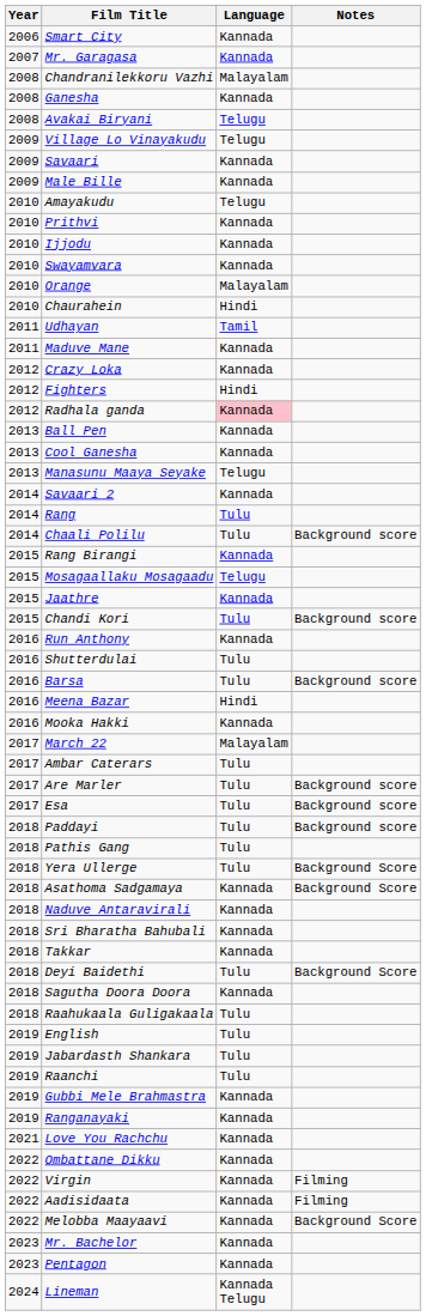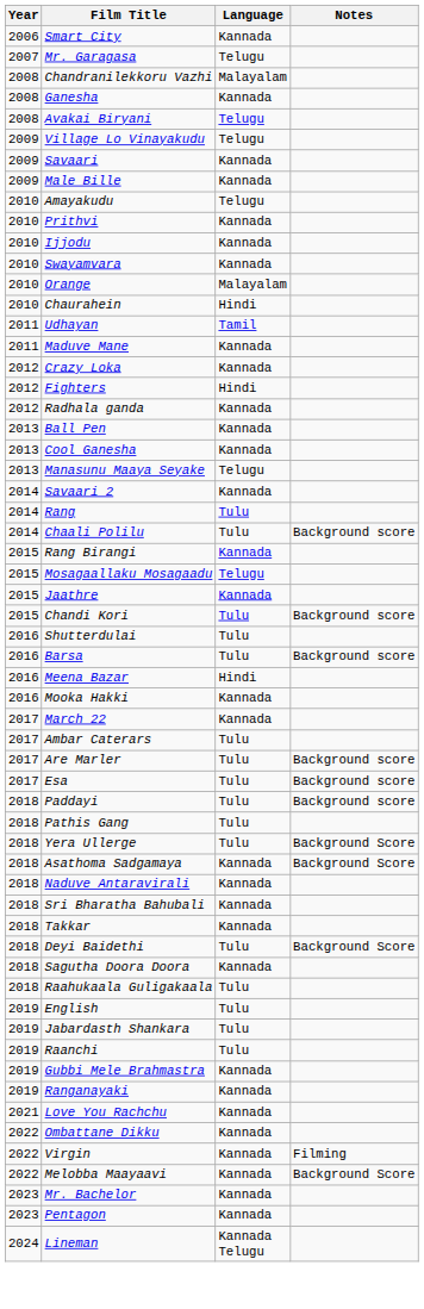 <table class="wikitable" "sortable">
 <tr>
 <th>Year</th>
 <th>Film Title</th>
 <th>Language</th>
 <th>Notes</th>
 </tr>
 <tr>
 <td>2006</td>
 <td><em><a href='#'>Smart City</a></em></td>
 <td>Kannada</td>
 <td></td>
 </tr>
 <tr>
 <td>2007</td>
 <td><em><a href='#'>Mr. Garagasa</a></em></td>
-<td><a href='#'>Kannada</a></td>
+<td>Telugu</td>
 <td></td>
 </tr>
 <tr>
 <td>2008</td>
 <td><em>Chandranilekkoru Vazhi</em></td>
 <td>Malayalam</td>
 <td></td>
 </tr>
 <tr>
 <td>2008</td>
 <td><em><a href='#'>Ganesha</a></em></td>
 <td>Kannada</td>
 <td></td>
 </tr>
 <tr>
 <td>2008</td>
 <td><em><a href='#'>Avakai Biryani</a></em></td>
 <td><a href='#'>Telugu</a></td>
 <td></td>
 </tr>
 <tr>
 <td>2009</td>
 <td><em><a href='#'>Village Lo Vinayakudu</a></em></td>
 <td>Telugu</td>
 <td></td>
 </tr>
 <tr>
 <td>2009</td>
 <td><em><a href='#'>Savaari</a></em></td>
 <td>Kannada</td>
 <td></td>
 </tr>
 <tr>
 <td>2009</td>
 <td><em><a href='#'>Male Bille</a></em></td>
 <td>Kannada</td>
 <td></td>
 </tr>
 <tr>
 <td>2010</td>
 <td><em>Amayakudu</em></td>
 <td>Telugu</td>
 <td></td>
 </tr>
 <tr>
 <td>2010</td>
 <td><em><a href='#'>Prithvi</a></em></td>
 <td>Kannada</td>
 <td></td>
 </tr>
 <tr>
 <td>2010</td>
 <td><em><a href='#'>Ijjodu</a></em></td>
 <td>Kannada</td>
 <td></td>
 </tr>
 <tr>
 <td>2010</td>
 <td><em><a href='#'>Swayamvara</a></em></td>
 <td>Kannada</td>
 <td></td>
 </tr>
 <tr>
 <td>2010</td>
 <td><em><a href='#'>Orange</a></em></td>
 <td>Malayalam</td>
 <td></td>
 </tr>
 <tr>
 <td>2010</td>
 <td><em>Chaurahein</em></td>
 <td>Hindi</td>
 <td></td>
 </tr>
 <tr>
 <td>2011</td>
 <td><em><a href='#'>Udhayan</a></em></td>
 <td><a href='#'>Tamil</a></td>
 <td></td>
 </tr>
 <tr>
 <td>2011</td>
 <td><em><a href='#'>Maduve Mane</a></em></td>
 <td>Kannada</td>
 <td></td>
 </tr>
 <tr>
 <td>2012</td>
 <td><em><a href='#'>Crazy Loka</a></em></td>
 <td>Kannada</td>
 <td></td>
 </tr>
 <tr>
 <td>2012</td>
 <td><em><a href='#'>Fighters</a></em></td>
 <td>Hindi</td>
 <td></td>
 </tr>
 <tr>
 <td>2012</td>
 <td><em>Radhala ganda</em></td>
-<td style="background: pink;">Kannada</td>
+<td>Kannada</td>
 <td></td>
 </tr>
 <tr>
 <td>2013</td>
 <td><em><a href='#'>Ball Pen</a></em></td>
 <td>Kannada</td>
 <td></td>
 </tr>
 <tr>
 <td>2013</td>
 <td><em><a href='#'>Cool Ganesha</a></em></td>
 <td>Kannada</td>
 <td></td>
 </tr>
 <tr>
 <td>2013</td>
 <td><em><a href='#'>Manasunu Maaya Seyake</a></em></td>
 <td>Telugu</td>
 <td></td>
 </tr>
 <tr>
 <td>2014</td>
 <td><em><a href='#'>Savaari 2</a></em></td>
 <td>Kannada</td>
 <td></td>
 </tr>
 <tr>
 <td>2014</td>
 <td><em><a href='#'>Rang</a></em></td>
 <td><a href='#'>Tulu</a></td>
 <td></td>
 </tr>
 <tr>
 <td>2014</td>
 <td><em><a href='#'>Chaali Polilu</a></em></td>
 <td>Tulu</td>
 <td>Background score</td>
 </tr>
 <tr>
 <td>2015</td>
 <td><em>Rang Birangi</em></td>
 <td><a href='#'>Kannada</a></td>
 <td></td>
 </tr>
 <tr>
 <td>2015</td>
 <td><em><a href='#'>Mosagaallaku Mosagaadu</a></em></td>
 <td><a href='#'>Telugu</a></td>
 <td></td>
 </tr>
 <tr>
 <td>2015</td>
 <td><em><a href='#'>Jaathre</a></em></td>
 <td><a href='#'>Kannada</a></td>
 <td></td>
 </tr>
 <tr>
 <td>2015</td>
 <td><em>Chandi Kori</em></td>
 <td><a href='#'>Tulu</a></td>
 <td>Background score</td>
 </tr>
 <tr>
 <td>2016</td>
-<td><em><a href='#'>Run Anthony</a></em></td>
-<td>Kannada</td>
-<td></td>
-</tr>
-<tr>
-<td>2016</td>
 <td><em>Shutterdulai</em></td>
 <td>Tulu</td>
 <td></td>
 </tr>
 <tr>
 <td>2016</td>
 <td><em><a href='#'>Barsa</a></em></td>
 <td>Tulu</td>
 <td>Background score</td>
 </tr>
 <tr>
 <td>2016</td>
 <td><em><a href='#'>Meena Bazar</a></em></td>
 <td>Hindi</td>
 <td></td>
 </tr>
 <tr>
 <td>2016</td>
 <td><em>Mooka Hakki</em></td>
 <td>Kannada</td>
 <td></td>
 </tr>
 <tr>
 <td>2017</td>
 <td><em><a href='#'>March 22</a></em></td>
-<td>Malayalam</td>
+<td>Kannada</td>
 <td></td>
 </tr>
 <tr>
 <td>2017</td>
 <td><em>Ambar Caterars</em></td>
 <td>Tulu</td>
 <td></td>
 </tr>
 <tr>
 <td>2017</td>
 <td><em>Are Marler</em></td>
 <td>Tulu</td>
 <td>Background score</td>
 </tr>
 <tr>
 <td>2017</td>
 <td><em>Esa</em></td>
 <td>Tulu</td>
 <td>Background score</td>
 </tr>
 <tr>
 <td>2018</td>
 <td><em>Paddayi</em></td>
 <td>Tulu</td>
 <td>Background score</td>
 </tr>
 <tr>
 <td>2018</td>
 <td><em>Pathis Gang</em></td>
 <td>Tulu</td>
 <td></td>
 </tr>
 <tr>
 <td>2018</td>
 <td><em>Yera Ullerge</em></td>
 <td>Tulu</td>
 <td>Background Score</td>
 </tr>
 <tr>
 <td>2018</td>
 <td><em>Asathoma Sadgamaya</em></td>
 <td>Kannada</td>
 <td>Background Score</td>
 </tr>
 <tr>
 <td>2018</td>
 <td><em><a href='#'>Naduve Antaravirali</a></em></td>
 <td>Kannada</td>
 <td></td>
 </tr>
 <tr>
 <td>2018</td>
 <td><em>Sri Bharatha Bahubali</em></td>
 <td>Kannada</td>
 <td></td>
 </tr>
 <tr>
 <td>2018</td>
 <td><em>Takkar</em></td>
 <td>Kannada</td>
 <td></td>
 </tr>
 <tr>
 <td>2018</td>
 <td><em>Deyi Baidethi</em></td>
 <td>Tulu</td>
 <td>Background Score</td>
 </tr>
 <tr>
 <td>2018</td>
 <td><em>Sagutha Doora Doora</em></td>
 <td>Kannada</td>
 <td></td>
 </tr>
 <tr>
 <td>2018</td>
 <td><em>Raahukaala Guligakaala</em></td>
 <td>Tulu</td>
 <td></td>
 </tr>
 <tr>
 <td>2019</td>
 <td><em>English</em></td>
 <td>Tulu</td>
 <td></td>
 </tr>
 <tr>
 <td>2019</td>
 <td><em>Jabardasth Shankara</em></td>
 <td>Tulu</td>
 <td></td>
 </tr>
 <tr>
 <td>2019</td>
 <td><em>Raanchi</em></td>
 <td>Tulu</td>
 <td></td>
 </tr>
 <tr>
 <td>2019</td>
 <td><em><a href='#'>Gubbi Mele Brahmastra</a></em></td>
 <td>Kannada</td>
 <td></td>
 </tr>
 <tr>
 <td>2019</td>
 <td><em><a href='#'>Ranganayaki</a></em></td>
 <td>Kannada</td>
 <td></td>
 </tr>
 <tr>
 <td>2021</td>
 <td><em><a href='#'>Love You Rachchu</a></em></td>
 <td>Kannada</td>
 <td></td>
 </tr>
 <tr>
 <td>2022</td>
 <td><em><a href='#'>Ombattane Dikku</a></em></td>
 <td>Kannada</td>
 <td></td>
 </tr>
 <tr>
 <td>2022</td>
 <td><em>Virgin</em></td>
 <td>Kannada</td>
 <td>Filming</td>
 </tr>
 <tr>
 <td>2022</td>
-<td><em>Aadisidaata</em></td>
-<td>Kannada</td>
-<td>Filming</td>
-</tr>
-<tr>
-<td>2022</td>
 <td><em>Melobba Maayaavi</em></td>
 <td>Kannada</td>
 <td>Background Score</td>
 </tr>
 <tr>
 <td>2023</td>
 <td><em><a href='#'>Mr. Bachelor</a></em></td>
 <td>Kannada</td>
 <td></td>
 </tr>
 <tr>
 <td>2023</td>
 <td><em><a href='#'>Pentagon</a></em></td>
 <td>Kannada</td>
 <td></td>
 </tr>
 <tr>
 <td>2024</td>
 <td><em><a href='#'>Lineman</a></em></td>
 <td>Kannada<br>Telugu</td>
 <td></td>
 </tr>
 </table>
